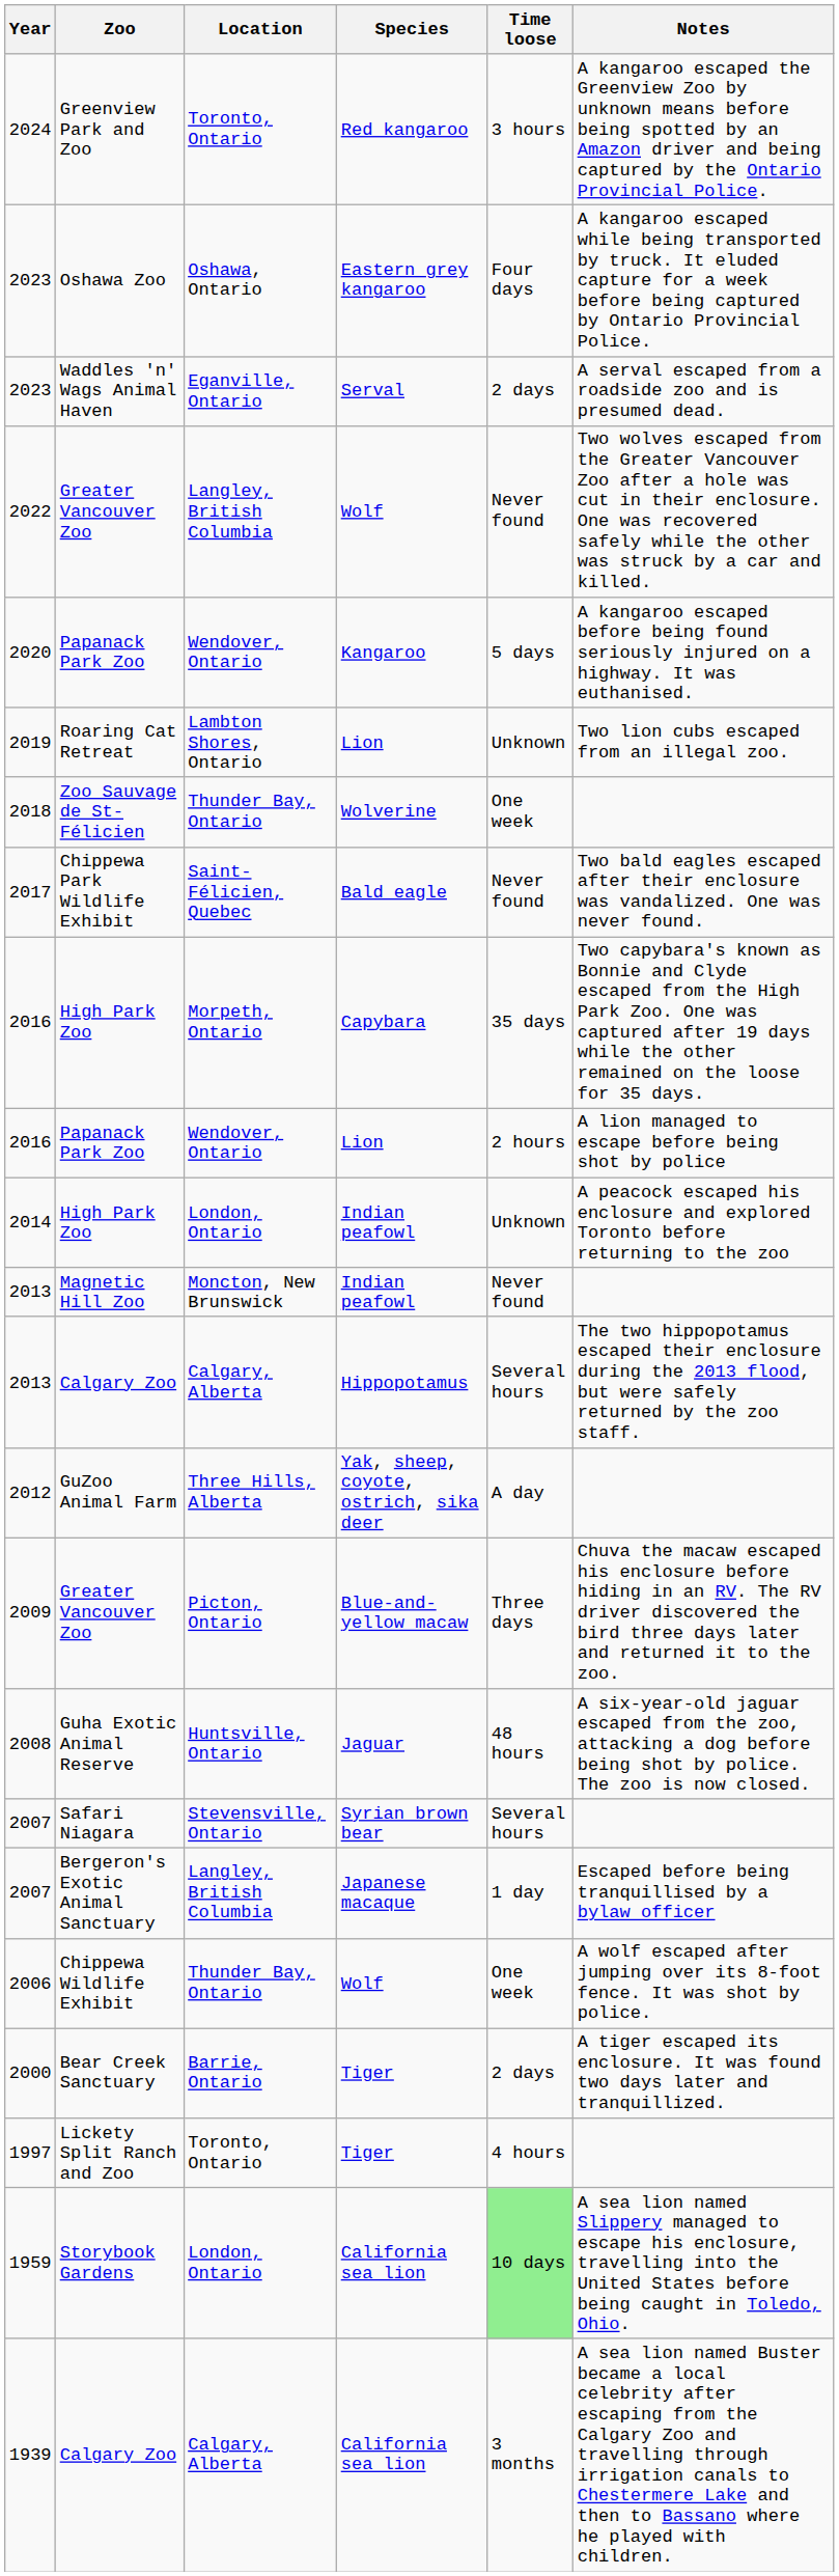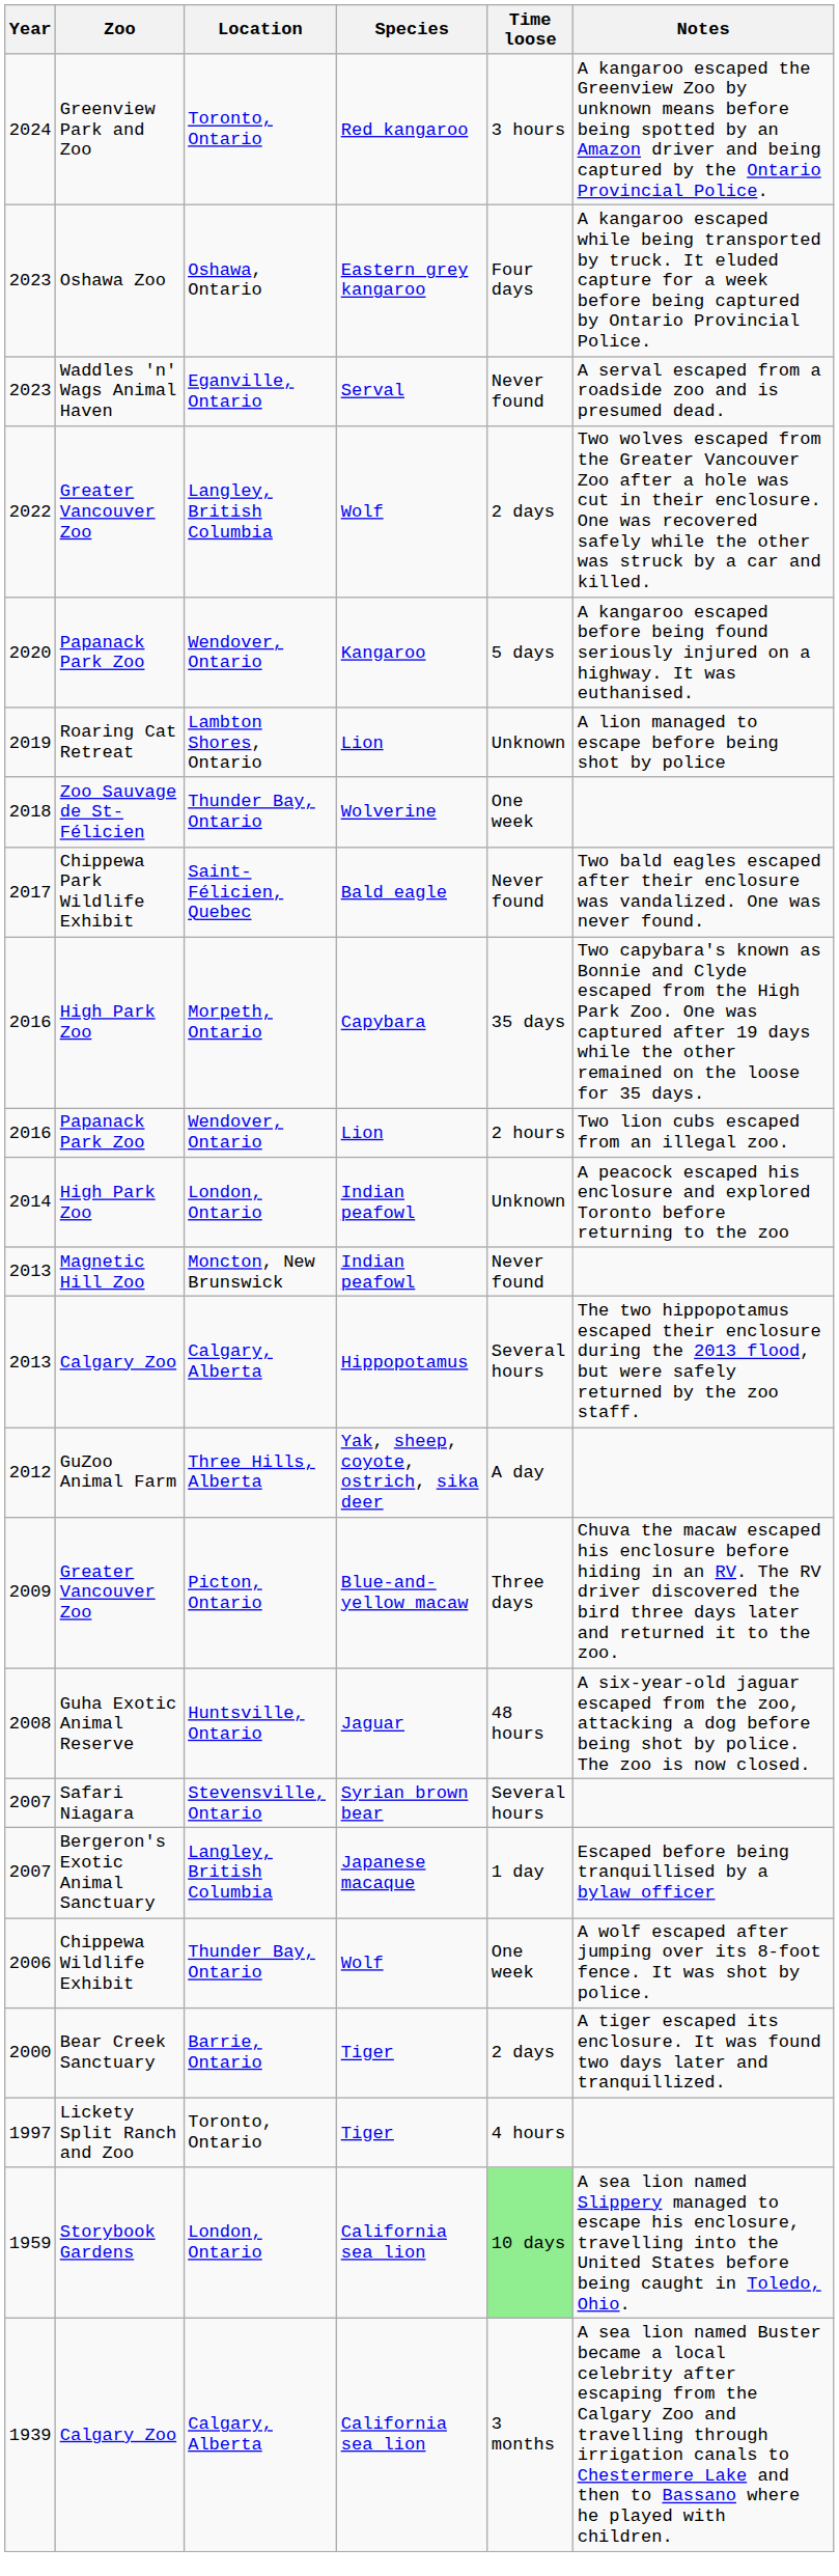 <table class="wikitable sortable">
 <tr>
 <th data-sort-type="number">Year</th>
 <th>Zoo</th>
 <th>Location</th>
 <th>Species</th>
 <th>Time loose</th>
 <th>Notes</th>
 </tr>
 <tr>
 <td>2024</td>
 <td>Greenview Park and Zoo</td>
 <td><a href='#'>Toronto, Ontario</a></td>
 <td><a href='#'>Red kangaroo</a></td>
 <td>3 hours</td>
 <td>A kangaroo escaped the Greenview Zoo by unknown means before being spotted by an <a href='#'>Amazon</a> driver and being captured by the <a href='#'>Ontario Provincial Police</a>.</td>
 </tr>
 <tr>
 <td>2023</td>
 <td>Oshawa Zoo</td>
 <td><a href='#'>Oshawa</a>, Ontario</td>
 <td><a href='#'>Eastern grey kangaroo</a></td>
 <td>Four days</td>
 <td>A kangaroo escaped while being transported by truck. It eluded capture for a week before being captured by Ontario Provincial Police.</td>
 </tr>
 <tr>
 <td>2023</td>
 <td>Waddles 'n' Wags Animal Haven</td>
 <td><a href='#'>Eganville, Ontario</a></td>
 <td><a href='#'>Serval</a></td>
-<td>2 days</td>
+<td>Never found</td>
 <td>A serval escaped from a roadside zoo and is presumed dead.</td>
 </tr>
 <tr>
 <td>2022</td>
 <td><a href='#'>Greater Vancouver Zoo</a></td>
 <td><a href='#'>Langley, British Columbia</a></td>
 <td><a href='#'>Wolf</a></td>
-<td>Never found</td>
+<td>2 days</td>
 <td>Two wolves escaped from the Greater Vancouver Zoo after a hole was cut in their enclosure. One was recovered safely while the other was struck by a car and killed.</td>
 </tr>
 <tr>
 <td>2020</td>
 <td><a href='#'>Papanack Park Zoo</a></td>
 <td><a href='#'>Wendover, Ontario</a></td>
 <td><a href='#'>Kangaroo</a></td>
 <td>5 days</td>
 <td>A kangaroo escaped before being found seriously injured on a highway. It was euthanised.</td>
 </tr>
 <tr>
 <td>2019</td>
 <td>Roaring Cat Retreat</td>
 <td><a href='#'>Lambton Shores</a>, Ontario</td>
 <td><a href='#'>Lion</a></td>
 <td>Unknown</td>
-<td>Two lion cubs escaped from an illegal zoo.</td>
+<td>A lion managed to escape before being shot by police</td>
 </tr>
 <tr>
 <td>2018</td>
 <td><a href='#'>Zoo Sauvage de St-Félicien</a></td>
 <td><a href='#'>Thunder Bay, Ontario</a></td>
 <td><a href='#'>Wolverine</a></td>
 <td>One week</td>
 <td></td>
 </tr>
 <tr>
 <td>2017</td>
 <td>Chippewa Park Wildlife Exhibit</td>
 <td><a href='#'>Saint-Félicien, Quebec</a></td>
 <td><a href='#'>Bald eagle</a></td>
 <td>Never found</td>
 <td>Two bald eagles escaped after their enclosure was vandalized. One was never found.</td>
 </tr>
 <tr>
 <td>2016</td>
 <td><a href='#'>High Park Zoo</a></td>
 <td><a href='#'>Morpeth, Ontario</a></td>
 <td><a href='#'>Capybara</a></td>
 <td>35 days</td>
 <td>Two capybara's known as Bonnie and Clyde escaped from the High Park Zoo. One was captured after 19 days while the other remained on the loose for 35 days.</td>
 </tr>
 <tr>
 <td>2016</td>
 <td><a href='#'>Papanack Park Zoo</a></td>
 <td><a href='#'>Wendover, Ontario</a></td>
 <td><a href='#'>Lion</a></td>
 <td>2 hours</td>
-<td>A lion managed to escape before being shot by police</td>
+<td>Two lion cubs escaped from an illegal zoo.</td>
 </tr>
 <tr>
 <td>2014</td>
 <td><a href='#'>High Park Zoo</a></td>
 <td><a href='#'>London, Ontario</a></td>
 <td><a href='#'>Indian peafowl</a></td>
 <td>Unknown</td>
 <td>A peacock escaped his enclosure and explored Toronto before returning to the zoo</td>
 </tr>
 <tr>
 <td>2013</td>
 <td><a href='#'>Magnetic Hill Zoo</a></td>
 <td><a href='#'>Moncton</a>, New Brunswick</td>
 <td><a href='#'>Indian peafowl</a></td>
 <td>Never found</td>
 <td></td>
 </tr>
 <tr>
 <td>2013</td>
 <td><a href='#'>Calgary Zoo</a></td>
 <td><a href='#'>Calgary, Alberta</a></td>
 <td><a href='#'>Hippopotamus</a></td>
 <td>Several hours</td>
 <td>The two hippopotamus escaped their enclosure during the <a href='#'>2013 flood</a>, but were safely returned by the zoo staff.</td>
 </tr>
 <tr>
 <td>2012</td>
 <td>GuZoo Animal Farm</td>
 <td><a href='#'>Three Hills, Alberta</a></td>
 <td><a href='#'>Yak</a>, <a href='#'>sheep</a>, <a href='#'>coyote</a>, <a href='#'>ostrich</a>, <a href='#'>sika deer</a></td>
 <td>A day</td>
 <td></td>
 </tr>
 <tr>
 <td>2009</td>
 <td><a href='#'>Greater Vancouver Zoo</a></td>
 <td><a href='#'>Picton, Ontario</a></td>
 <td><a href='#'>Blue-and-yellow macaw</a></td>
 <td>Three days</td>
 <td>Chuva the macaw escaped his enclosure before hiding in an <a href='#'>RV</a>. The RV driver discovered the bird three days later and returned it to the zoo.</td>
 </tr>
 <tr>
 <td>2008</td>
 <td>Guha Exotic Animal Reserve</td>
 <td><a href='#'>Huntsville, Ontario</a></td>
 <td><a href='#'>Jaguar</a></td>
 <td>48 hours</td>
 <td>A six-year-old jaguar escaped from the zoo, attacking a dog before being shot by police. The zoo is now closed.</td>
 </tr>
 <tr>
 <td>2007</td>
 <td>Safari Niagara</td>
 <td><a href='#'>Stevensville, Ontario</a></td>
 <td><a href='#'>Syrian brown bear</a></td>
 <td>Several hours</td>
 <td></td>
 </tr>
 <tr>
 <td>2007</td>
 <td>Bergeron's Exotic Animal Sanctuary</td>
 <td><a href='#'>Langley, British Columbia</a></td>
 <td><a href='#'>Japanese macaque</a></td>
 <td>1 day</td>
 <td>Escaped before being tranquillised by a <a href='#'>bylaw officer</a></td>
 </tr>
 <tr>
 <td>2006</td>
 <td>Chippewa Wildlife Exhibit</td>
 <td><a href='#'>Thunder Bay, Ontario</a></td>
 <td><a href='#'>Wolf</a></td>
 <td>One week</td>
 <td>A wolf escaped after jumping over its 8-foot fence. It was shot by police.</td>
 </tr>
 <tr>
 <td>2000</td>
 <td>Bear Creek Sanctuary</td>
 <td><a href='#'>Barrie, Ontario</a></td>
 <td><a href='#'>Tiger</a></td>
 <td>2 days</td>
 <td>A tiger escaped its enclosure. It was found two days later and tranquillized.</td>
 </tr>
 <tr>
 <td>1997</td>
 <td>Lickety Split Ranch and Zoo</td>
 <td>Toronto, Ontario</td>
 <td><a href='#'>Tiger</a></td>
 <td>4 hours</td>
 <td></td>
 </tr>
 <tr>
 <td>1959</td>
 <td><a href='#'>Storybook Gardens</a></td>
 <td><a href='#'>London, Ontario</a></td>
 <td><a href='#'>California sea lion</a></td>
 <td style="background: lightgreen;">10 days</td>
 <td>A sea lion named <a href='#'>Slippery</a> managed to escape his enclosure, travelling into the United States before being caught in <a href='#'>Toledo, Ohio</a>.</td>
 </tr>
 <tr>
 <td>1939</td>
 <td><a href='#'>Calgary Zoo</a></td>
 <td><a href='#'>Calgary, Alberta</a></td>
 <td><a href='#'>California sea lion</a></td>
 <td>3 months</td>
 <td>A sea lion named Buster became a local celebrity after escaping from the Calgary Zoo and travelling through irrigation canals to <a href='#'>Chestermere Lake</a> and then to <a href='#'>Bassano</a> where he played with children.</td>
 </tr>
 </table>
